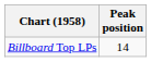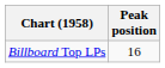 <table class="wikitable">
 <tr>
 <th>Chart (1958)</th>
 <th>Peak<br>position</th>
 </tr>
 <tr>
 <td><a href='#'><em>Billboard</em> Top LPs</a></td>
-<td style="text-align:center;">14</td>
+<td style="text-align:center;">16</td>
 </tr>
 </table>
